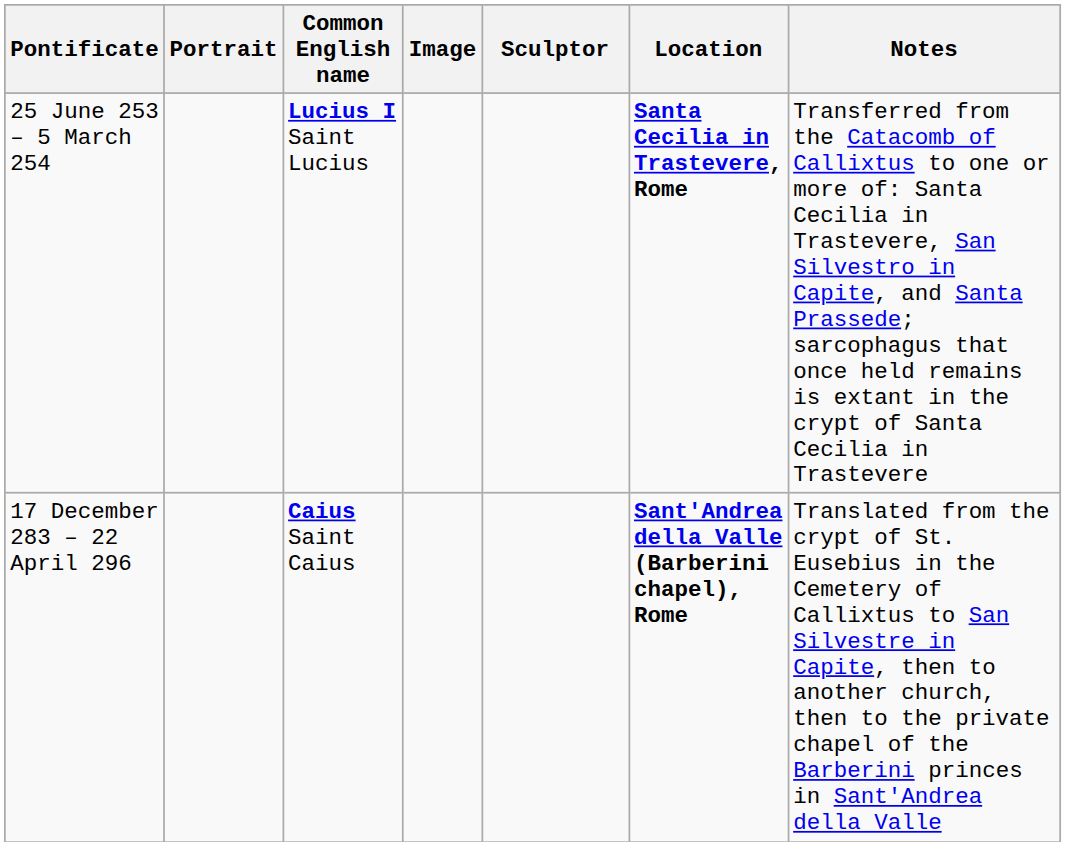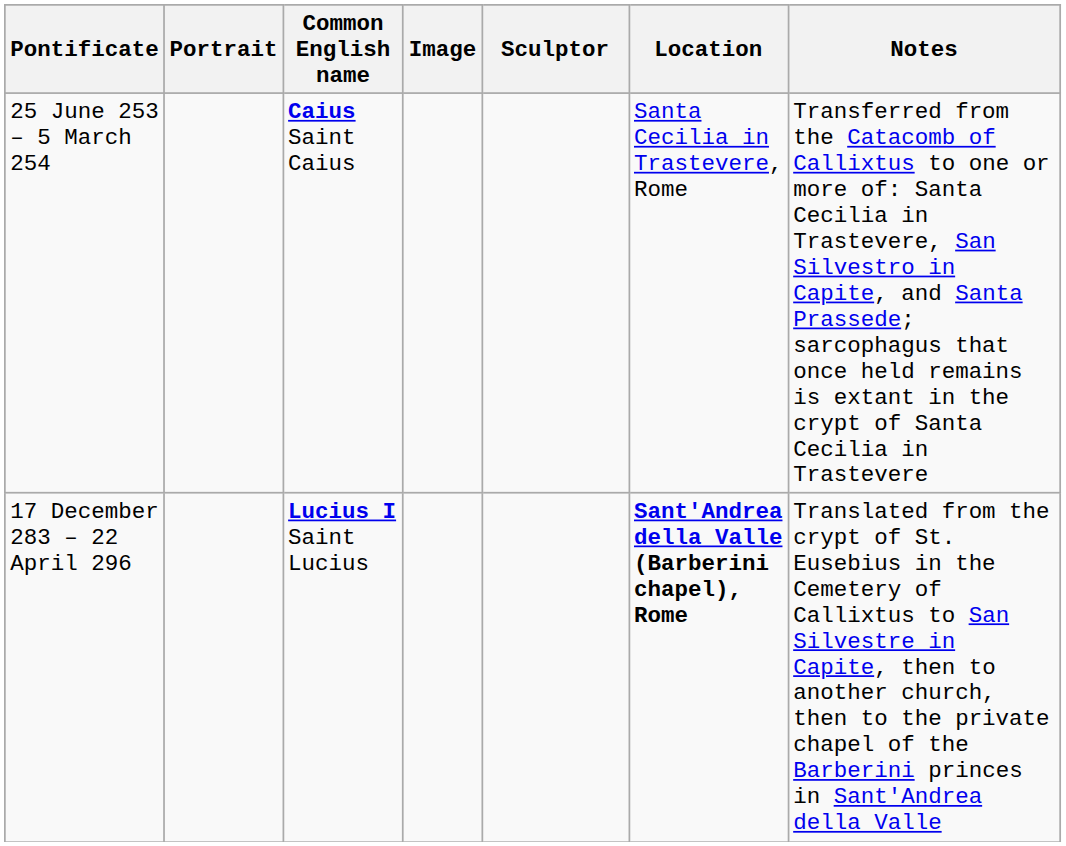 <table class=wikitable>
 <tr>
 <th style="width:13%;">Pontificate</th>
 <th style="width:5%;">Portrait</th>
 <th style="width:12%;">Common English name</th>
 <th>Image</th>
 <th style="width:15%;">Sculptor</th>
 <th style="width:15%;">Location</th>
 <th style="width:30%;">Notes</th>
 </tr>
 <tr valign="top">
 <td>25 June 253 – 5 March 254</td>
 <td></td>
-<td><strong><a href='#'>Lucius I</a></strong><br>Saint Lucius</td>
+<td><strong><a href='#'>Caius</a></strong><br>Saint Caius</td>
 <td></td>
 <td></td>
-<td><strong><a href='#'>Santa Cecilia in Trastevere</a>, Rome</strong></td>
+<td><a href='#'>Santa Cecilia in Trastevere</a>, Rome</td>
 <td>Transferred from the <a href='#'>Catacomb of Callixtus</a> to one or more of: Santa Cecilia in Trastevere, <a href='#'>San Silvestro in Capite</a>, and <a href='#'>Santa Prassede</a>; sarcophagus that once held remains is extant in the crypt of Santa Cecilia in Trastevere</td>
 </tr>
 <tr valign="top">
 <td>17 December 283 – 22 April 296</td>
 <td></td>
-<td><strong><a href='#'>Caius</a></strong><br>Saint Caius</td>
+<td><strong><a href='#'>Lucius I</a></strong><br>Saint Lucius</td>
 <td></td>
 <td></td>
 <td><strong><a href='#'>Sant'Andrea della Valle</a> (Barberini chapel), Rome</strong></td>
 <td>Translated from the crypt of St. Eusebius in the Cemetery of Callixtus to <a href='#'>San Silvestre in Capite</a>, then to another church, then to the private chapel of the <a href='#'>Barberini</a> princes in <a href='#'>Sant'Andrea della Valle</a></td>
 </tr>
 </table>
